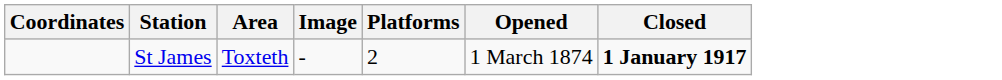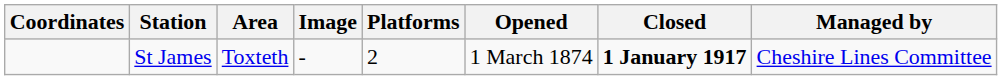 <table class="wikitable">
 <tr>
 <th>Coordinates</th>
 <th>Station</th>
 <th>Area</th>
 <th>Image</th>
 <th>Platforms</th>
 <th>Opened</th>
 <th>Closed</th>
+<th>Managed by</th>
 </tr>
 <tr>
 <td></td>
 <td><a href='#'>St James</a></td>
 <td><a href='#'>Toxteth</a></td>
 <td>-</td>
 <td>2</td>
 <td>1 March 1874</td>
 <td><strong>1 January 1917</strong></td>
+<td><a href='#'>Cheshire Lines Committee</a></td>
 </tr>
 </table>
